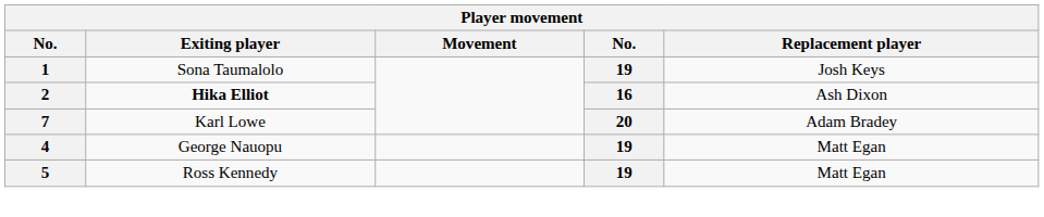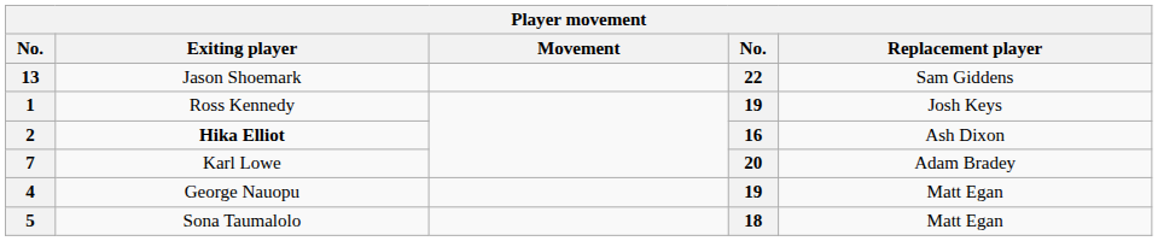 <table class="wikitable" style="text-align:center" width=80% align=left>
 <tr>
 <th colspan=5>Player movement</th>
 </tr>
 <tr>
 <th>No.</th>
 <th>Exiting player</th>
 <th>Movement</th>
 <th>No.</th>
 <th>Replacement player</th>
 </tr>
 <tr>
+<th width=2%>13</th>
+<td width=20%>Jason Shoemark</td>
+<td width=16%> </td>
+<th width=2%>22</th>
+<td width=20%>Sam Giddens</td>
+</tr>
+<tr>
 <th>1</th>
-<td>Sona Taumalolo</td>
+<td>Ross Kennedy</td>
 <td rowspan=3> </td>
 <th>19</th>
 <td>Josh Keys</td>
 </tr>
 <tr>
 <th>2</th>
 <td><strong>Hika Elliot</strong></td>
 <th>16</th>
 <td>Ash Dixon</td>
 </tr>
 <tr>
 <th>7</th>
 <td>Karl Lowe</td>
 <th>20</th>
 <td>Adam Bradey</td>
 </tr>
 <tr>
 <th>4</th>
 <td>George Nauopu</td>
 <td></td>
 <th>19</th>
 <td>Matt Egan</td>
 </tr>
 <tr>
 <th>5</th>
-<td>Ross Kennedy</td>
+<td>Sona Taumalolo</td>
 <td> </td>
-<th>19</th>
+<th>18</th>
 <td>Matt Egan</td>
 </tr>
 </table>
